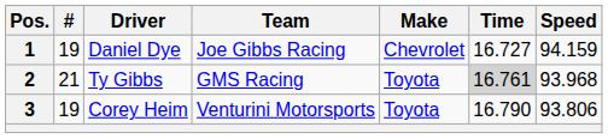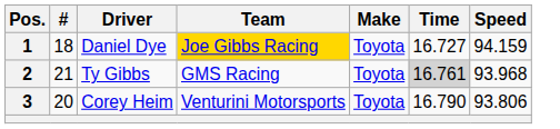 <table class="wikitable" style="font-size:95%">
 <tr>
 <th>Pos.</th>
 <th>#</th>
 <th>Driver</th>
 <th>Team</th>
 <th>Make</th>
 <th>Time</th>
 <th>Speed</th>
 </tr>
 <tr>
 <th>1</th>
-<td>19</td>
+<td>18</td>
 <td><a href='#'>Daniel Dye</a></td>
-<td><a href='#'>Joe Gibbs Racing</a></td>
-<td><a href='#'>Chevrolet</a></td>
+<td style="background: gold;"><a href='#'>Joe Gibbs Racing</a></td>
+<td><a href='#'>Toyota</a></td>
 <td>16.727</td>
 <td>94.159</td>
 </tr>
 <tr>
 <th>2</th>
 <td>21</td>
 <td><a href='#'>Ty Gibbs</a></td>
 <td><a href='#'>GMS Racing</a></td>
 <td><a href='#'>Toyota</a></td>
 <td style="background: lightgrey;">16.761</td>
 <td>93.968</td>
 </tr>
 <tr>
 <th>3</th>
-<td>19</td>
+<td>20</td>
 <td><a href='#'>Corey Heim</a></td>
 <td><a href='#'>Venturini Motorsports</a></td>
 <td><a href='#'>Toyota</a></td>
 <td>16.790</td>
 <td>93.806</td>
 </tr>
 <tr>
 <th colspan="7"></th>
 </tr>
 </table>
